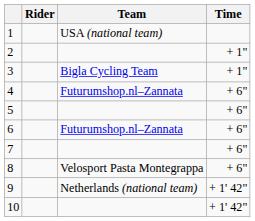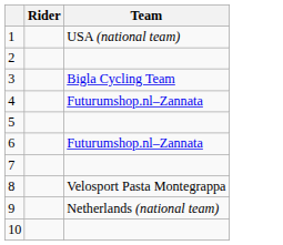 <table class="wikitable">
 <tr>
 <th></th>
 <th>Rider</th>
 <th>Team</th>
-<th>Time</th>
 </tr>
 <tr>
 <td>1</td>
 <td></td>
 <td>USA <em>(national team)</em></td>
-<td></td>
 </tr>
 <tr>
 <td>2</td>
 <td></td>
 <td></td>
-<td align="right">+ 1"</td>
 </tr>
 <tr>
 <td>3</td>
 <td></td>
 <td><a href='#'>Bigla Cycling Team</a></td>
-<td align="right">+ 1"</td>
 </tr>
 <tr>
 <td>4</td>
 <td></td>
 <td><a href='#'>Futurumshop.nl–Zannata</a></td>
-<td align="right">+ 6"</td>
 </tr>
 <tr>
 <td>5</td>
 <td></td>
 <td></td>
-<td align="right">+ 6"</td>
 </tr>
 <tr>
 <td>6</td>
 <td></td>
 <td><a href='#'>Futurumshop.nl–Zannata</a></td>
-<td align="right">+ 6"</td>
 </tr>
 <tr>
 <td>7</td>
 <td></td>
 <td></td>
-<td align="right">+ 6"</td>
 </tr>
 <tr>
 <td>8</td>
 <td></td>
 <td>Velosport Pasta Montegrappa</td>
-<td align="right">+ 6"</td>
 </tr>
 <tr>
 <td>9</td>
 <td></td>
 <td>Netherlands <em>(national team)</em></td>
-<td align="right">+ 1' 42"</td>
 </tr>
 <tr>
 <td>10</td>
 <td></td>
 <td></td>
-<td align="right">+ 1' 42"</td>
 </tr>
 </table>
